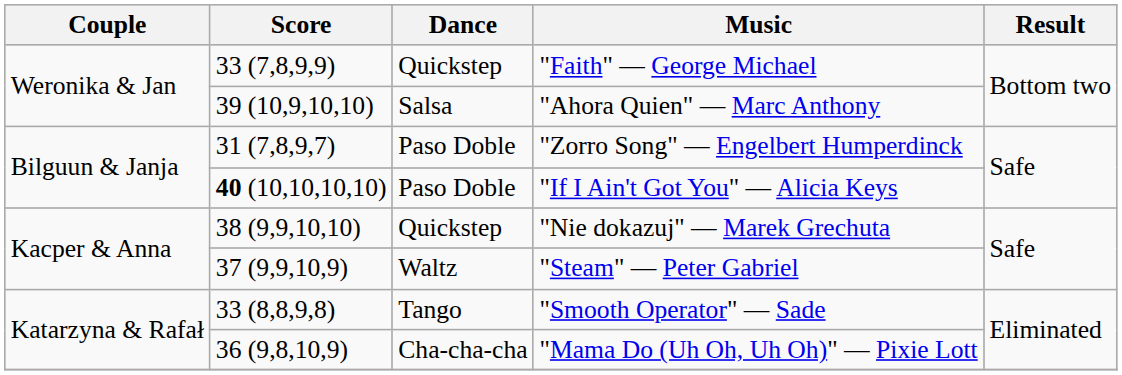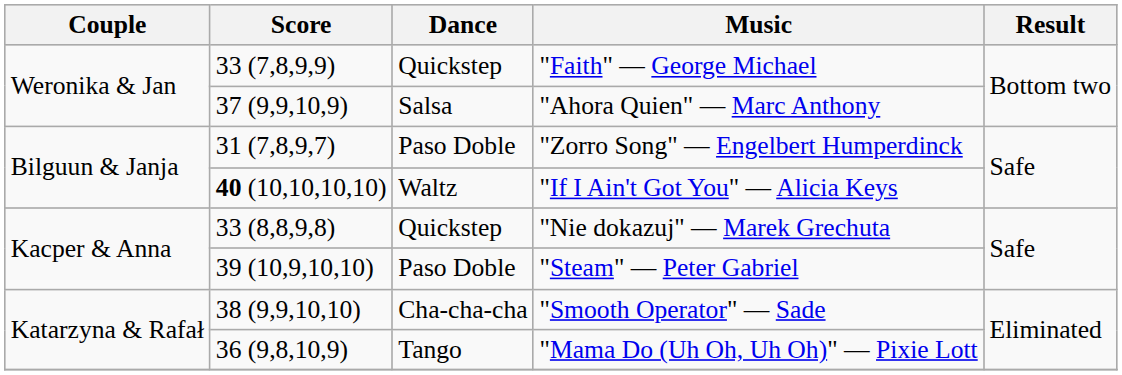 <table class="wikitable">
 <tr>
 <th>Couple</th>
 <th>Score</th>
 <th>Dance</th>
 <th>Music</th>
 <th>Result</th>
 </tr>
 <tr>
 <td rowspan="2">Weronika & Jan</td>
 <td>33 (7,8,9,9)</td>
 <td>Quickstep</td>
 <td>"<a href='#'>Faith</a>" — <a href='#'>George Michael</a></td>
 <td rowspan="2">Bottom two</td>
 </tr>
 <tr>
-<td>39 (10,9,10,10)</td>
+<td>37 (9,9,10,9)</td>
 <td>Salsa</td>
 <td>"Ahora Quien" — <a href='#'>Marc Anthony</a></td>
 </tr>
 <tr>
 <td rowspan="2">Bilguun & Janja</td>
 <td>31 (7,8,9,7)</td>
 <td>Paso Doble</td>
 <td>"Zorro Song" — <a href='#'>Engelbert Humperdinck</a></td>
 <td rowspan="2">Safe</td>
 </tr>
 <tr>
 <td><strong>40</strong> (10,10,10,10)</td>
-<td>Paso Doble</td>
+<td>Waltz</td>
 <td>"<a href='#'>If I Ain't Got You</a>" — <a href='#'>Alicia Keys</a></td>
 </tr>
 <tr>
 <td rowspan="2">Kacper & Anna</td>
-<td>38 (9,9,10,10)</td>
+<td>33 (8,8,9,8)</td>
 <td>Quickstep</td>
 <td>"Nie dokazuj" — <a href='#'>Marek Grechuta</a></td>
 <td rowspan="2">Safe</td>
 </tr>
 <tr>
-<td>37 (9,9,10,9)</td>
-<td>Waltz</td>
+<td>39 (10,9,10,10)</td>
+<td>Paso Doble</td>
 <td>"<a href='#'>Steam</a>" — <a href='#'>Peter Gabriel</a></td>
 </tr>
 <tr>
 <td rowspan="2">Katarzyna & Rafał</td>
-<td>33 (8,8,9,8)</td>
-<td>Tango</td>
+<td>38 (9,9,10,10)</td>
+<td>Cha-cha-cha</td>
 <td>"<a href='#'>Smooth Operator</a>" — <a href='#'>Sade</a></td>
 <td rowspan="2">Eliminated</td>
 </tr>
 <tr>
 <td>36 (9,8,10,9)</td>
-<td>Cha-cha-cha</td>
+<td>Tango</td>
 <td>"<a href='#'>Mama Do (Uh Oh, Uh Oh)</a>" — <a href='#'>Pixie Lott</a></td>
 </tr>
 <tr>
 </tr>
 </table>
